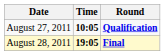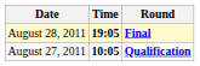 <table class="wikitable">
 <tr>
 <th>Date</th>
 <th>Time</th>
 <th>Round</th>
 </tr>
+<tr style=background:lemonchiffon>
+<td>August 28, 2011</td>
+<td><strong>19:05</strong></td>
+<td><strong><a href='#'>Final</a></strong></td>
+</tr>
 <tr>
 <td>August 27, 2011</td>
 <td><strong>10:05</strong></td>
 <td><strong><a href='#'>Qualification</a></strong></td>
 </tr>
-<tr style=background:lemonchiffon>
-<td>August 28, 2011</td>
-<td><strong>19:05</strong></td>
-<td><strong><a href='#'>Final</a></strong></td>
-</tr>
 </table>
